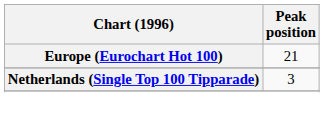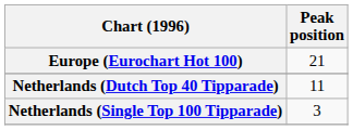 <table class="wikitable sortable plainrowheaders" style="text-align:center">
 <tr>
 <th scope="col">Chart (1996)</th>
 <th scope="col">Peak<br>position</th>
 </tr>
 <tr>
 <th scope="row">Europe (<a href='#'>Eurochart Hot 100</a>)</th>
 <td>21</td>
 </tr>
 <tr>
 </tr>
 <tr>
+<th scope="row">Netherlands (<a href='#'>Dutch Top 40 Tipparade</a>)</th>
+<td>11</td>
+</tr>
+<tr>
 <th scope="row">Netherlands (<a href='#'>Single Top 100 Tipparade</a>)</th>
 <td>3</td>
 </tr>
 <tr>
 </tr>
 <tr>
 </tr>
 </table>
